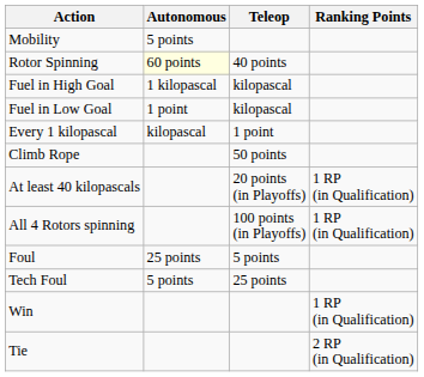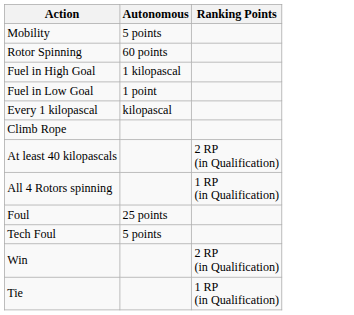 <table class="wikitable">
 <tr>
 <th>Action</th>
 <th>Autonomous</th>
-<th>Teleop</th>
 <th>Ranking Points</th>
 </tr>
 <tr>
 <td>Mobility</td>
 <td>5 points</td>
 <td></td>
-<td></td>
 </tr>
 <tr>
 <td>Rotor Spinning</td>
-<td style="background: lightyellow;">60 points</td>
-<td>40 points</td>
+<td>60 points</td>
 <td></td>
 </tr>
 <tr>
 <td>Fuel in High Goal</td>
 <td>1 kilopascal</td>
-<td> kilopascal</td>
 <td></td>
 </tr>
 <tr>
 <td>Fuel in Low Goal</td>
 <td>1 point</td>
-<td> kilopascal</td>
 <td></td>
 </tr>
 <tr>
 <td>Every 1 kilopascal</td>
 <td> kilopascal</td>
-<td>1 point</td>
 <td></td>
 </tr>
 <tr>
 <td>Climb Rope</td>
 <td></td>
-<td>50 points</td>
 <td></td>
 </tr>
 <tr>
 <td>At least 40 kilopascals</td>
 <td></td>
-<td>20 points<br>(in Playoffs)</td>
-<td>1 RP<br>(in Qualification)</td>
+<td>2 RP<br>(in Qualification)</td>
 </tr>
 <tr>
 <td>All 4 Rotors spinning</td>
 <td></td>
-<td>100 points<br>(in Playoffs)</td>
 <td>1 RP<br>(in Qualification)</td>
 </tr>
 <tr>
 <td>Foul</td>
 <td>25 points</td>
-<td>5 points</td>
 <td></td>
 </tr>
 <tr>
 <td>Tech Foul</td>
 <td>5 points</td>
-<td>25 points</td>
 <td></td>
 </tr>
 <tr>
 <td>Win</td>
 <td></td>
-<td></td>
-<td>1 RP<br>(in Qualification)</td>
+<td>2 RP<br>(in Qualification)</td>
 </tr>
 <tr>
 <td>Tie</td>
 <td></td>
-<td></td>
-<td>2 RP<br>(in Qualification)</td>
+<td>1 RP<br>(in Qualification)</td>
 </tr>
 </table>
